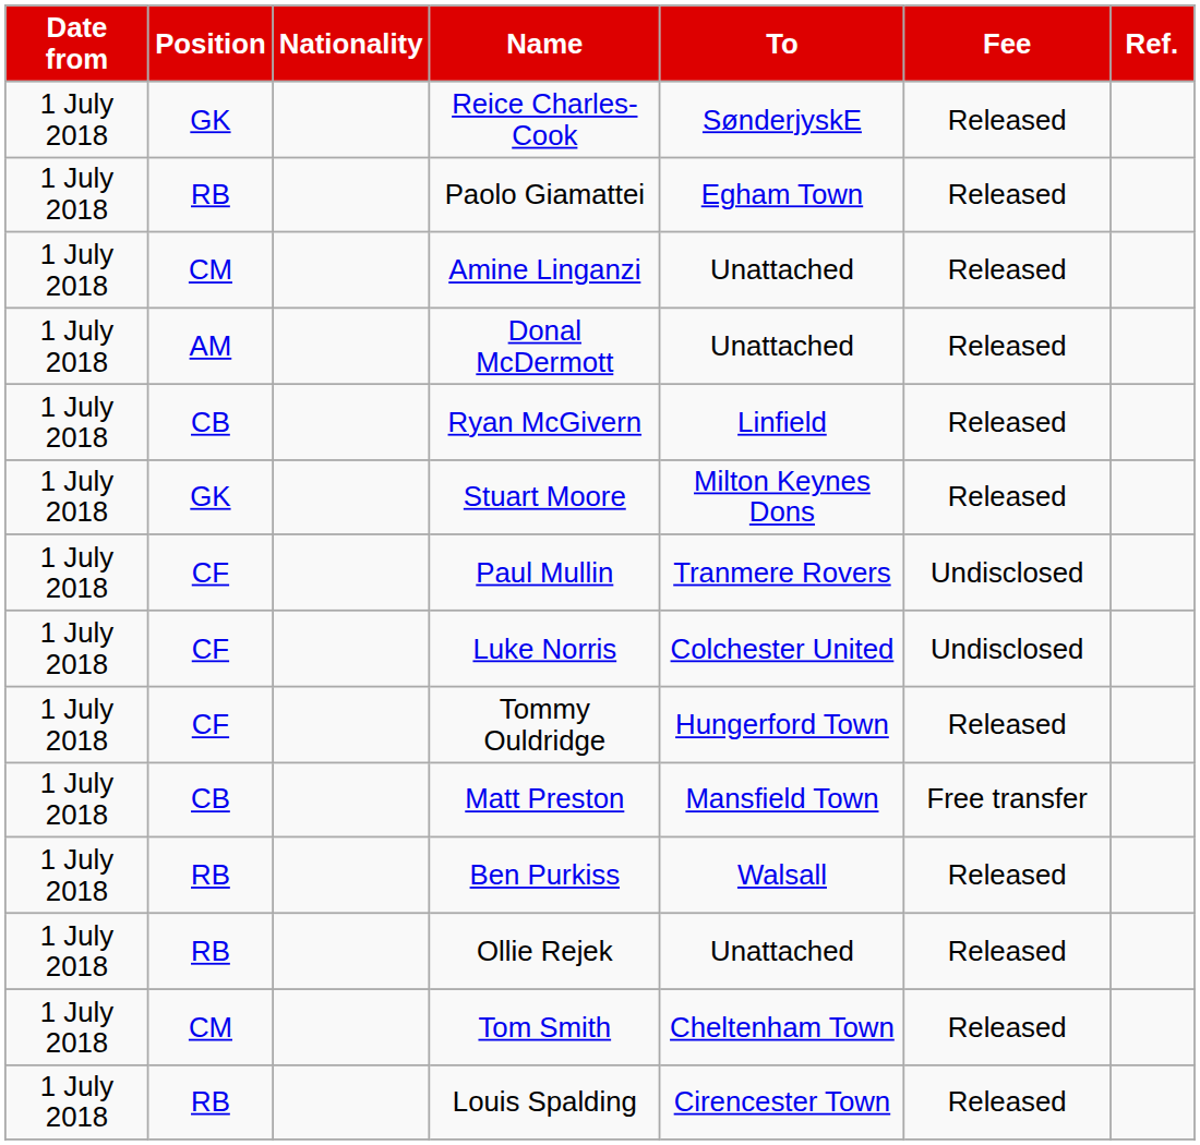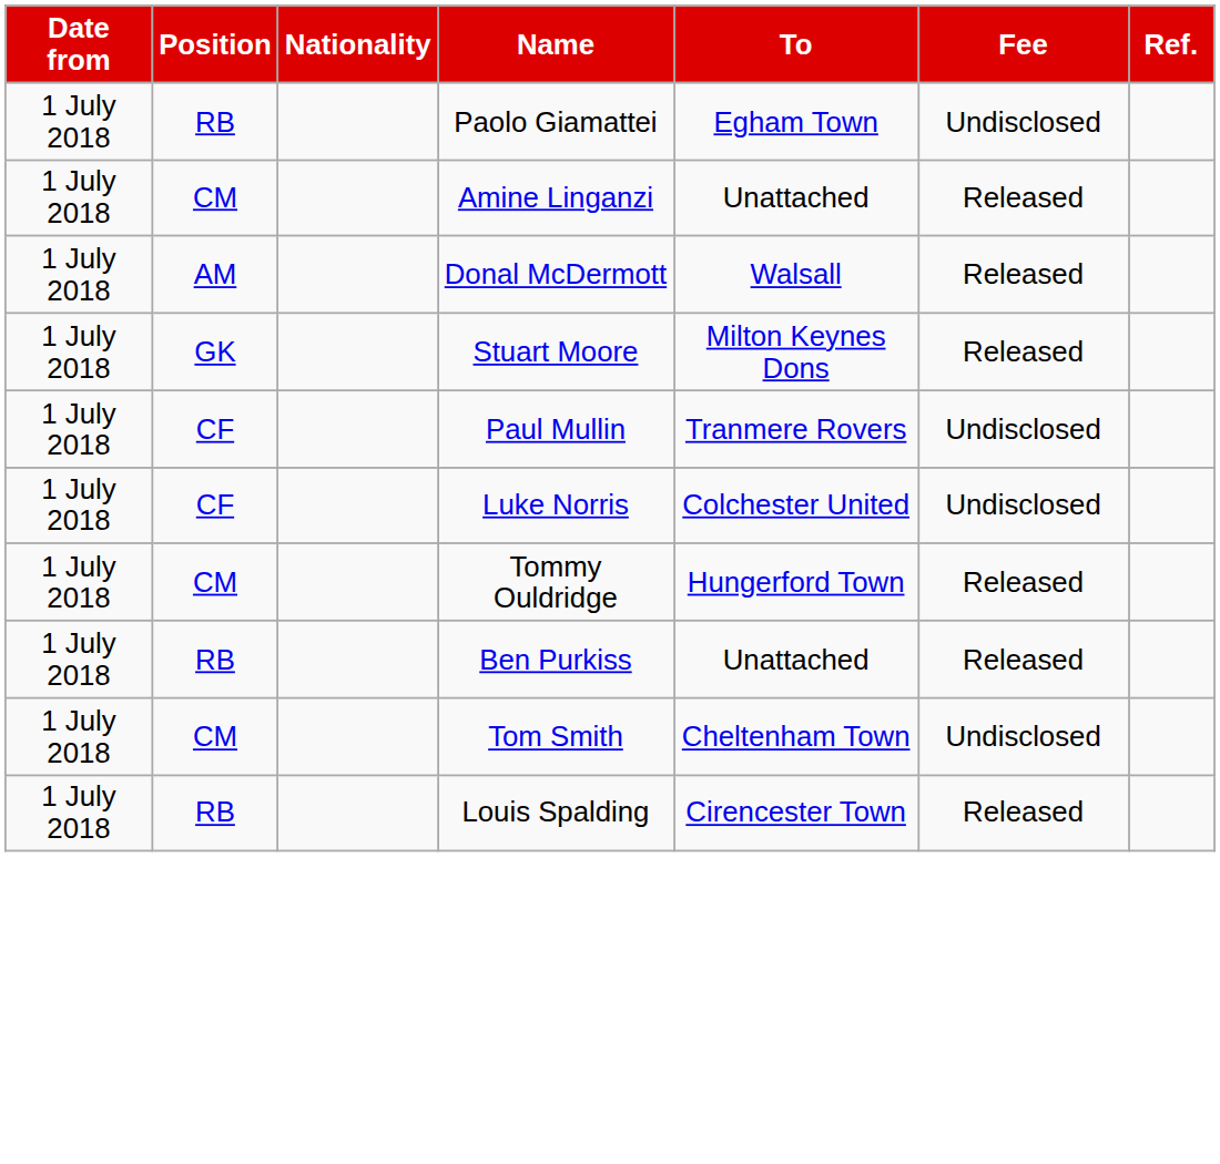 <table class="wikitable"  style="text-align:center; font-size:90%; ">
 <tr>
 <th style="background:#DD0000; color:white; width:120px;">Date from</th>
 <th style="background:#DD0000; color:white; width:50px;">Position</th>
 <th style="background:#DD0000; color:white; width:50px;">Nationality</th>
 <th style="background:#DD0000; color:white; width:175px;">Name</th>
 <th style="background:#DD0000; color:white; width:175px;">To</th>
 <th style="background:#DD0000; color:white; width:130px;">Fee</th>
 <th style="background:#DD0000; color:white; width:50px;">Ref.</th>
 </tr>
 <tr>
 <td>1 July 2018</td>
-<td><a href='#'>GK</a></td>
-<td></td>
-<td><a href='#'>Reice Charles-Cook</a></td>
-<td> <a href='#'>SønderjyskE</a></td>
-<td>Released</td>
-<td></td>
-</tr>
-<tr>
-<td>1 July 2018</td>
 <td><a href='#'>RB</a></td>
 <td></td>
 <td>Paolo Giamattei</td>
 <td><a href='#'>Egham Town</a></td>
-<td>Released</td>
+<td>Undisclosed</td>
 <td></td>
 </tr>
 <tr>
 <td>1 July 2018</td>
 <td><a href='#'>CM</a></td>
 <td></td>
 <td><a href='#'>Amine Linganzi</a></td>
 <td>Unattached</td>
 <td>Released</td>
 <td></td>
 </tr>
 <tr>
 <td>1 July 2018</td>
 <td><a href='#'>AM</a></td>
 <td></td>
 <td><a href='#'>Donal McDermott</a></td>
-<td>Unattached</td>
-<td>Released</td>
-<td></td>
-</tr>
-<tr>
-<td>1 July 2018</td>
-<td><a href='#'>CB</a></td>
-<td></td>
-<td><a href='#'>Ryan McGivern</a></td>
-<td> <a href='#'>Linfield</a></td>
+<td><a href='#'>Walsall</a></td>
 <td>Released</td>
 <td></td>
 </tr>
 <tr>
 <td>1 July 2018</td>
 <td><a href='#'>GK</a></td>
 <td></td>
 <td><a href='#'>Stuart Moore</a></td>
 <td><a href='#'>Milton Keynes Dons</a></td>
 <td>Released</td>
 <td></td>
 </tr>
 <tr>
 <td>1 July 2018</td>
 <td><a href='#'>CF</a></td>
 <td></td>
 <td><a href='#'>Paul Mullin</a></td>
 <td><a href='#'>Tranmere Rovers</a></td>
 <td>Undisclosed</td>
 <td></td>
 </tr>
 <tr>
 <td>1 July 2018</td>
 <td><a href='#'>CF</a></td>
 <td></td>
 <td><a href='#'>Luke Norris</a></td>
 <td><a href='#'>Colchester United</a></td>
 <td>Undisclosed</td>
 <td></td>
 </tr>
 <tr>
 <td>1 July 2018</td>
-<td><a href='#'>CF</a></td>
+<td><a href='#'>CM</a></td>
 <td></td>
 <td>Tommy Ouldridge</td>
 <td><a href='#'>Hungerford Town</a></td>
 <td>Released</td>
 <td></td>
 </tr>
 <tr>
 <td>1 July 2018</td>
-<td><a href='#'>CB</a></td>
-<td></td>
-<td><a href='#'>Matt Preston</a></td>
-<td><a href='#'>Mansfield Town</a></td>
-<td>Free transfer</td>
-<td></td>
-</tr>
-<tr>
-<td>1 July 2018</td>
 <td><a href='#'>RB</a></td>
 <td></td>
 <td><a href='#'>Ben Purkiss</a></td>
-<td><a href='#'>Walsall</a></td>
-<td>Released</td>
-<td></td>
-</tr>
-<tr>
-<td>1 July 2018</td>
-<td><a href='#'>RB</a></td>
-<td></td>
-<td>Ollie Rejek</td>
 <td>Unattached</td>
 <td>Released</td>
 <td></td>
 </tr>
 <tr>
 <td>1 July 2018</td>
 <td><a href='#'>CM</a></td>
 <td></td>
 <td><a href='#'>Tom Smith</a></td>
 <td><a href='#'>Cheltenham Town</a></td>
-<td>Released</td>
+<td>Undisclosed</td>
 <td></td>
 </tr>
 <tr>
 <td>1 July 2018</td>
 <td><a href='#'>RB</a></td>
 <td></td>
 <td>Louis Spalding</td>
 <td><a href='#'>Cirencester Town</a></td>
 <td>Released</td>
 <td></td>
 </tr>
 </table>
